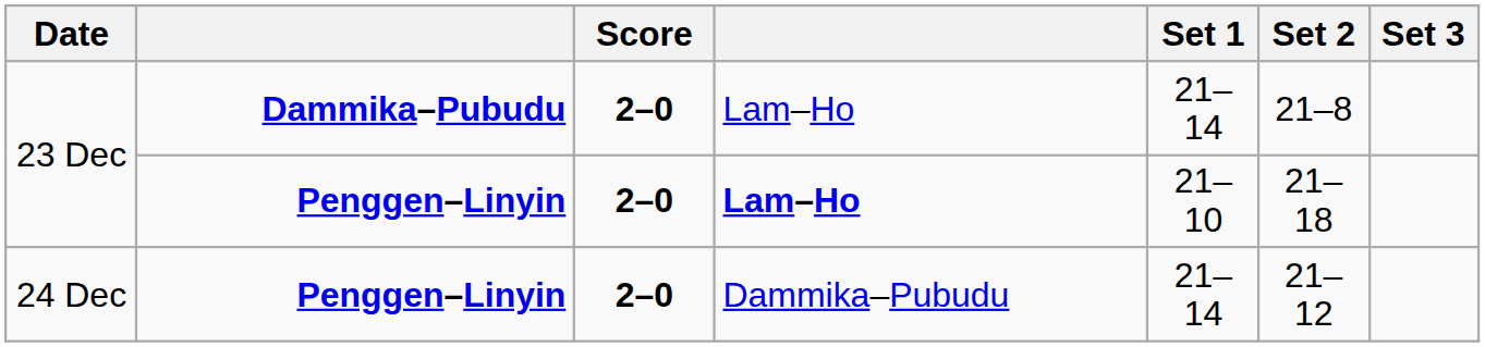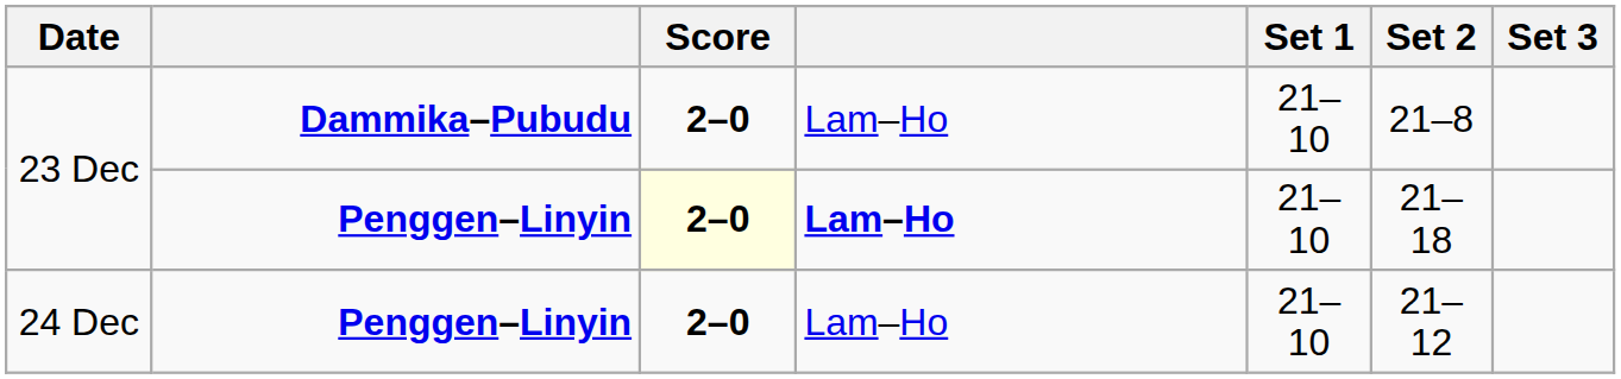 <table class="wikitable" style="text-align: center; font-size:90% ">
 <tr>
 <th width="60">Date</th>
 <th align="right" width="250"></th>
 <th width="60">Score</th>
 <th align="left" width="250"></th>
 <th width="50">Set 1</th>
 <th width="50">Set 2</th>
 <th width="50">Set 3</th>
 </tr>
 <tr>
 <td rowspan=2>23 Dec</td>
 <td align=right><strong><a href='#'>Dammika</a>–<a href='#'>Pubudu</a> </strong></td>
 <td align=center><strong>2–0</strong></td>
 <td align=left> <a href='#'>Lam</a>–<a href='#'>Ho</a></td>
-<td>21–14</td>
+<td>21–10</td>
 <td>21–8</td>
 <td></td>
 </tr>
 <tr>
 <td align=right><strong><a href='#'>Penggen</a>–<a href='#'>Linyin</a> </strong></td>
-<td align=center><strong>2–0</strong></td>
+<td align=center style="background: lightyellow;"><strong>2–0</strong></td>
 <td align=left><strong> <a href='#'>Lam</a>–<a href='#'>Ho</a></strong></td>
 <td>21–10</td>
 <td>21–18</td>
 <td></td>
 </tr>
 <tr>
 <td>24 Dec</td>
 <td align=right><strong><a href='#'>Penggen</a>–<a href='#'>Linyin</a> </strong></td>
 <td align=center><strong>2–0</strong></td>
-<td align=left> <a href='#'>Dammika</a>–<a href='#'>Pubudu</a></td>
-<td>21–14</td>
+<td align=left> <a href='#'>Lam</a>–<a href='#'>Ho</a></td>
+<td>21–10</td>
 <td>21–12</td>
 <td></td>
 </tr>
 </table>
